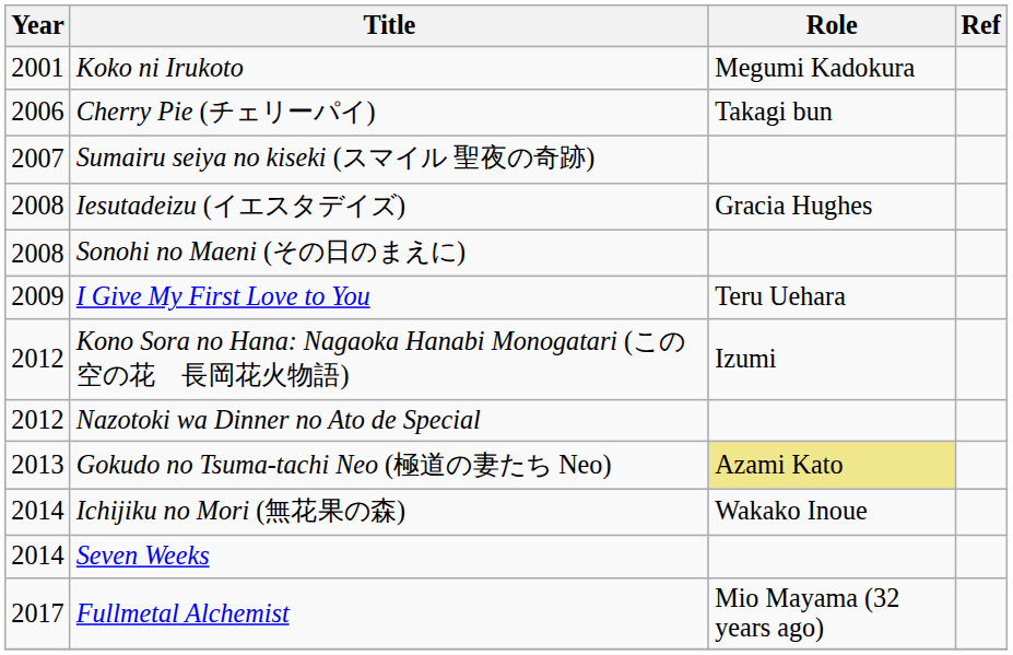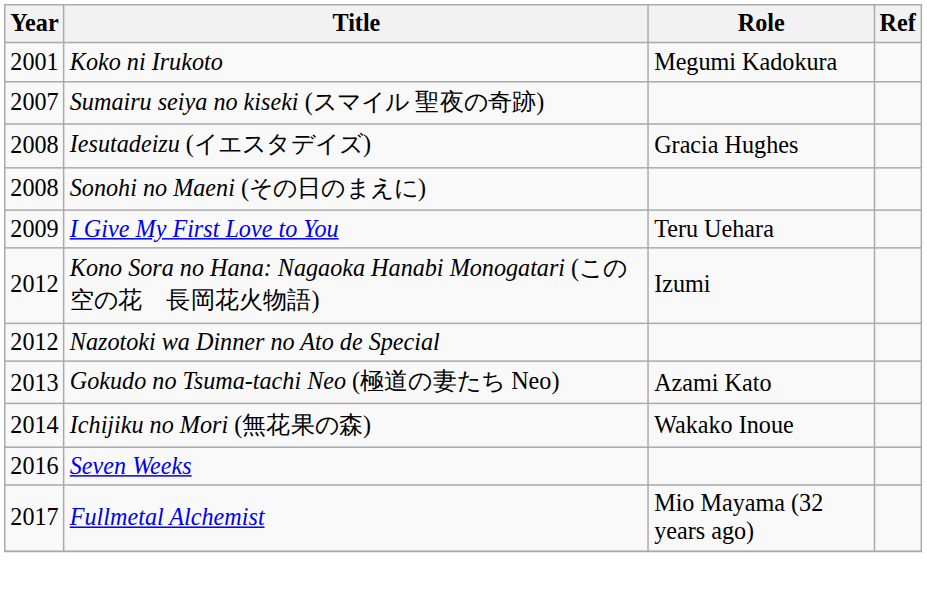 <table class="wikitable">
 <tr>
 <th>Year</th>
 <th>Title</th>
 <th>Role</th>
 <th>Ref</th>
 </tr>
 <tr>
 <td>2001</td>
 <td><em>Koko ni Irukoto</em></td>
 <td>Megumi Kadokura</td>
-<td></td>
-</tr>
-<tr>
-<td>2006</td>
-<td><em>Cherry Pie</em> (チェリーパイ)</td>
-<td>Takagi bun</td>
 <td></td>
 </tr>
 <tr>
 <td>2007</td>
 <td><em>Sumairu seiya no kiseki</em> (スマイル 聖夜の奇跡)</td>
 <td></td>
 <td></td>
 </tr>
 <tr>
 <td>2008</td>
 <td><em>Iesutadeizu</em> (イエスタデイズ)</td>
 <td>Gracia Hughes</td>
 <td></td>
 </tr>
 <tr>
 <td>2008</td>
 <td><em>Sonohi no Maeni</em> (その日のまえに)</td>
 <td></td>
 <td></td>
 </tr>
 <tr>
 <td>2009</td>
 <td><em><a href='#'>I Give My First Love to You</a></em></td>
 <td>Teru Uehara</td>
 <td></td>
 </tr>
 <tr>
 <td>2012</td>
 <td><em>Kono Sora no Hana: Nagaoka Hanabi Monogatari</em> (この空の花　長岡花火物語)</td>
 <td>Izumi</td>
 <td></td>
 </tr>
 <tr>
 <td>2012</td>
 <td><em>Nazotoki wa Dinner no Ato de Special</em></td>
 <td></td>
 <td></td>
 </tr>
 <tr>
 <td>2013</td>
 <td><em>Gokudo no Tsuma-tachi Neo</em> (極道の妻たち Neo)</td>
-<td style="background: khaki;">Azami Kato</td>
+<td>Azami Kato</td>
 <td></td>
 </tr>
 <tr>
 <td>2014</td>
 <td><em>Ichijiku no Mori</em> (無花果の森)</td>
 <td>Wakako Inoue</td>
 <td></td>
 </tr>
 <tr>
-<td>2014</td>
+<td>2016</td>
 <td><em><a href='#'>Seven Weeks</a></em></td>
 <td></td>
 <td></td>
 </tr>
 <tr>
 <td>2017</td>
 <td><em><a href='#'>Fullmetal Alchemist</a></em></td>
 <td>Mio Mayama (32 years ago)</td>
 <td></td>
 </tr>
 <tr>
 </tr>
 </table>
